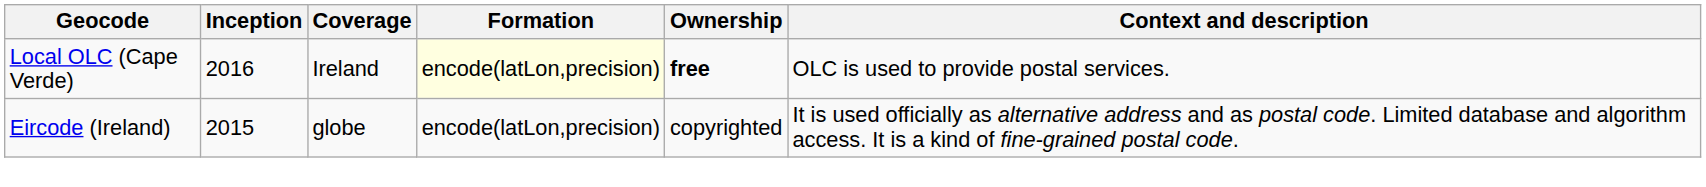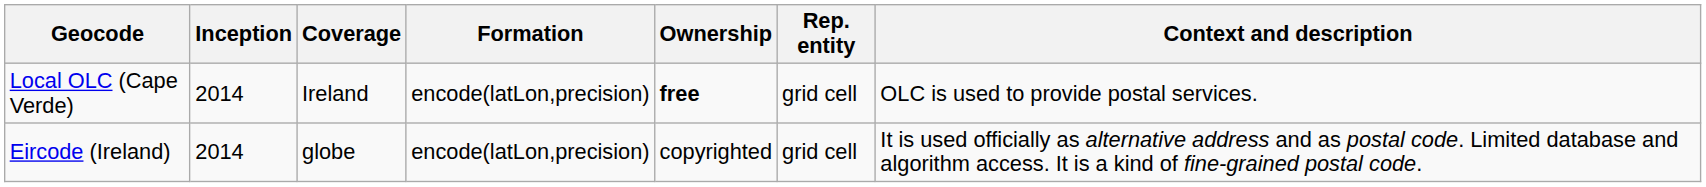 <table class="wikitable"|>
 <tr>
 <th>Geocode</th>
 <th>Inception</th>
 <th>Coverage</th>
 <th>Formation</th>
 <th>Ownership</th>
+<th>Rep. entity</th>
 <th>Context and description</th>
 </tr>
 <tr>
 <td><a href='#'>Local OLC</a> (Cape Verde)</td>
-<td>2016</td>
+<td>2014</td>
 <td>Ireland</td>
-<td style="background: lightyellow;">encode(latLon,precision)</td>
+<td>encode(latLon,precision)</td>
 <td><strong>free</strong></td>
+<td>grid cell</td>
 <td>OLC is used to provide postal services.</td>
 </tr>
 <tr>
 <td><a href='#'>Eircode</a> (Ireland)</td>
-<td>2015</td>
+<td>2014</td>
 <td>globe</td>
 <td>encode(latLon,precision)</td>
 <td>copyrighted</td>
+<td>grid cell</td>
 <td>It is used officially as <em>alternative address</em> and as <em>postal code</em>. Limited database and algorithm access. It is a kind of <em>fine-grained postal code</em>.</td>
 </tr>
 </table>
